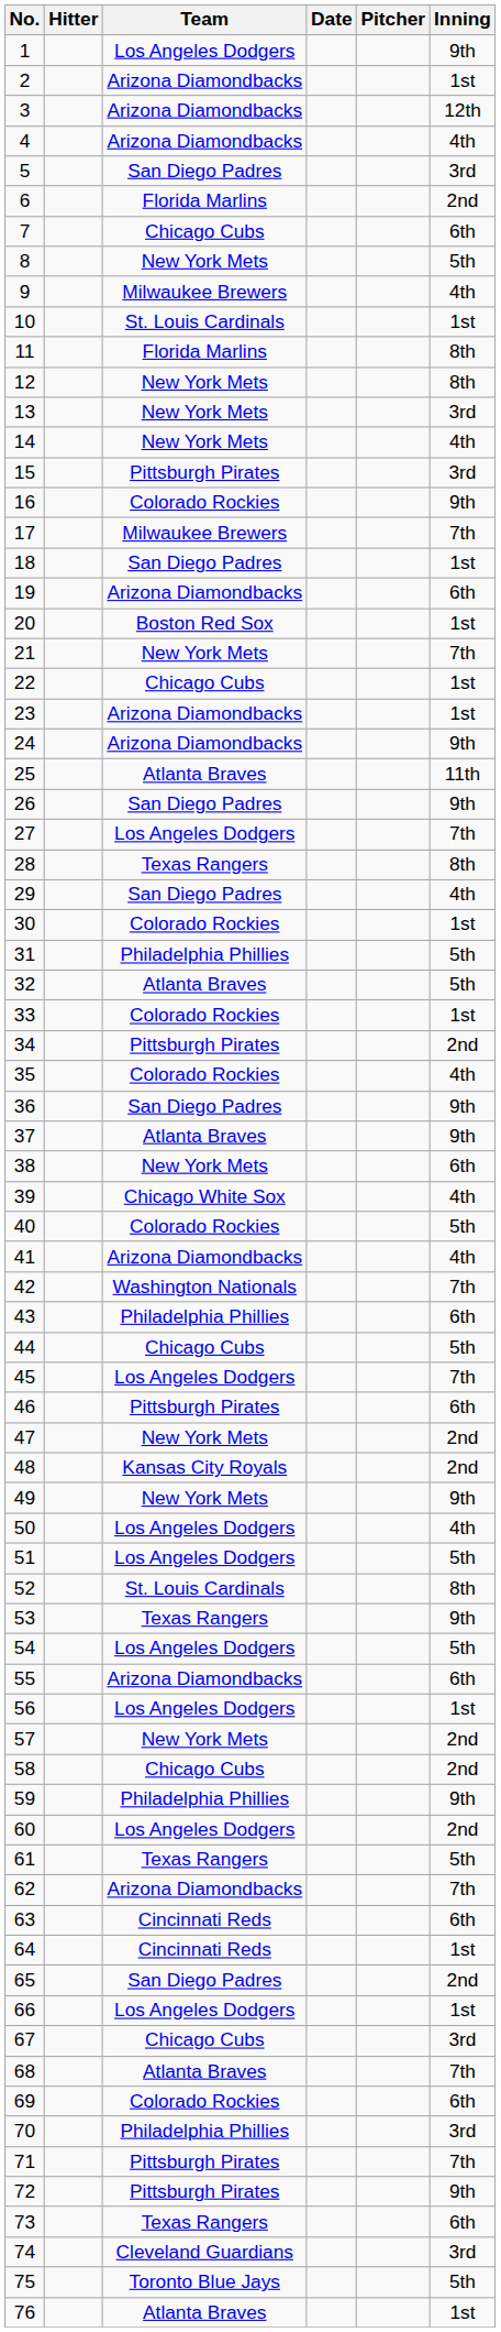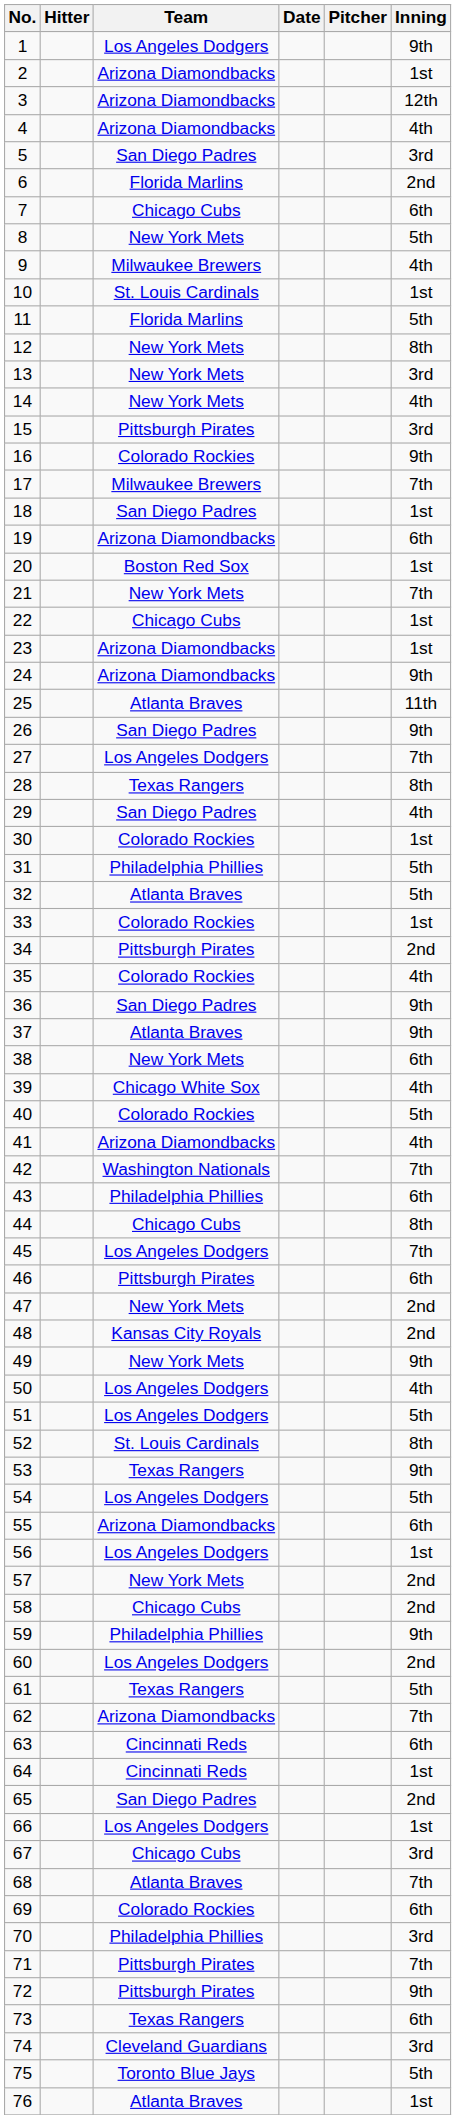 <table class="wikitable sortable" style="text-align:center">
 <tr>
 <th>No.</th>
 <th>Hitter</th>
 <th>Team</th>
 <th>Date</th>
 <th>Pitcher</th>
 <th>Inning</th>
 </tr>
 <tr>
 <td>1</td>
 <td></td>
 <td><a href='#'>Los Angeles Dodgers</a></td>
 <td></td>
 <td></td>
 <td>9th</td>
 </tr>
 <tr>
 <td>2</td>
 <td> </td>
 <td><a href='#'>Arizona Diamondbacks</a></td>
 <td></td>
 <td></td>
 <td>1st</td>
 </tr>
 <tr>
 <td>3</td>
 <td></td>
 <td><a href='#'>Arizona Diamondbacks</a></td>
 <td></td>
 <td></td>
 <td>12th</td>
 </tr>
 <tr>
 <td>4</td>
 <td> </td>
 <td><a href='#'>Arizona Diamondbacks</a></td>
 <td></td>
 <td></td>
 <td>4th</td>
 </tr>
 <tr>
 <td>5</td>
 <td></td>
 <td><a href='#'>San Diego Padres</a></td>
 <td></td>
 <td></td>
 <td>3rd</td>
 </tr>
 <tr>
 <td>6</td>
 <td></td>
 <td><a href='#'>Florida Marlins</a></td>
 <td></td>
 <td> </td>
 <td>2nd</td>
 </tr>
 <tr>
 <td>7</td>
 <td></td>
 <td><a href='#'>Chicago Cubs</a></td>
 <td></td>
 <td></td>
 <td>6th</td>
 </tr>
 <tr>
 <td>8</td>
 <td> </td>
 <td><a href='#'>New York Mets</a></td>
 <td></td>
 <td> </td>
 <td>5th</td>
 </tr>
 <tr>
 <td>9</td>
 <td></td>
 <td><a href='#'>Milwaukee Brewers</a></td>
 <td></td>
 <td> </td>
 <td>4th</td>
 </tr>
 <tr>
 <td>10</td>
 <td></td>
 <td><a href='#'>St. Louis Cardinals</a></td>
 <td></td>
 <td></td>
 <td>1st</td>
 </tr>
 <tr>
 <td>11</td>
 <td> </td>
 <td><a href='#'>Florida Marlins</a></td>
 <td></td>
 <td></td>
-<td>8th</td>
+<td>5th</td>
 </tr>
 <tr>
 <td>12</td>
 <td> </td>
 <td><a href='#'>New York Mets</a></td>
 <td></td>
 <td></td>
 <td>8th</td>
 </tr>
 <tr>
 <td>13</td>
 <td> </td>
 <td><a href='#'>New York Mets</a></td>
 <td></td>
 <td> </td>
 <td>3rd</td>
 </tr>
 <tr>
 <td>14</td>
 <td> </td>
 <td><a href='#'>New York Mets</a></td>
 <td></td>
 <td> </td>
 <td>4th</td>
 </tr>
 <tr>
 <td>15</td>
 <td> </td>
 <td><a href='#'>Pittsburgh Pirates</a></td>
 <td></td>
 <td> </td>
 <td>3rd</td>
 </tr>
 <tr>
 <td>16</td>
 <td></td>
 <td><a href='#'>Colorado Rockies</a></td>
 <td></td>
 <td></td>
 <td>9th</td>
 </tr>
 <tr>
 <td>17</td>
 <td></td>
 <td><a href='#'>Milwaukee Brewers</a></td>
 <td></td>
 <td></td>
 <td>7th</td>
 </tr>
 <tr>
 <td>18</td>
 <td></td>
 <td><a href='#'>San Diego Padres</a></td>
 <td></td>
 <td> </td>
 <td>1st</td>
 </tr>
 <tr>
 <td>19</td>
 <td></td>
 <td><a href='#'>Arizona Diamondbacks</a></td>
 <td></td>
 <td></td>
 <td>6th</td>
 </tr>
 <tr>
 <td>20</td>
 <td></td>
 <td><a href='#'>Boston Red Sox</a></td>
 <td></td>
 <td> </td>
 <td>1st</td>
 </tr>
 <tr>
 <td>21</td>
 <td></td>
 <td><a href='#'>New York Mets</a></td>
 <td></td>
 <td> </td>
 <td>7th</td>
 </tr>
 <tr>
 <td>22</td>
 <td></td>
 <td><a href='#'>Chicago Cubs</a></td>
 <td></td>
 <td> </td>
 <td>1st</td>
 </tr>
 <tr>
 <td>23</td>
 <td> </td>
 <td><a href='#'>Arizona Diamondbacks</a></td>
 <td></td>
 <td> </td>
 <td>1st</td>
 </tr>
 <tr>
 <td>24</td>
 <td> </td>
 <td><a href='#'>Arizona Diamondbacks</a></td>
 <td></td>
 <td></td>
 <td>9th</td>
 </tr>
 <tr>
 <td>25</td>
 <td></td>
 <td><a href='#'>Atlanta Braves</a></td>
 <td></td>
 <td></td>
 <td>11th</td>
 </tr>
 <tr>
 <td>26</td>
 <td></td>
 <td><a href='#'>San Diego Padres</a></td>
 <td></td>
 <td></td>
 <td>9th</td>
 </tr>
 <tr>
 <td>27</td>
 <td></td>
 <td><a href='#'>Los Angeles Dodgers</a></td>
 <td></td>
 <td> </td>
 <td>7th</td>
 </tr>
 <tr>
 <td>28</td>
 <td></td>
 <td><a href='#'>Texas Rangers</a></td>
 <td></td>
 <td> </td>
 <td>8th</td>
 </tr>
 <tr>
 <td>29</td>
 <td></td>
 <td><a href='#'>San Diego Padres</a></td>
 <td></td>
 <td> </td>
 <td>4th</td>
 </tr>
 <tr>
 <td>30</td>
 <td> </td>
 <td><a href='#'>Colorado Rockies</a></td>
 <td></td>
 <td> </td>
 <td>1st</td>
 </tr>
 <tr>
 <td>31</td>
 <td></td>
 <td><a href='#'>Philadelphia Phillies</a></td>
 <td></td>
 <td> </td>
 <td>5th</td>
 </tr>
 <tr>
 <td>32</td>
 <td></td>
 <td><a href='#'>Atlanta Braves</a></td>
 <td></td>
 <td> </td>
 <td>5th</td>
 </tr>
 <tr>
 <td>33</td>
 <td> </td>
 <td><a href='#'>Colorado Rockies</a></td>
 <td></td>
 <td></td>
 <td>1st</td>
 </tr>
 <tr>
 <td>34</td>
 <td></td>
 <td><a href='#'>Pittsburgh Pirates</a></td>
 <td></td>
 <td> </td>
 <td>2nd</td>
 </tr>
 <tr>
 <td>35</td>
 <td> </td>
 <td><a href='#'>Colorado Rockies</a></td>
 <td></td>
 <td> </td>
 <td>4th</td>
 </tr>
 <tr>
 <td>36</td>
 <td></td>
 <td><a href='#'>San Diego Padres</a></td>
 <td></td>
 <td> </td>
 <td>9th</td>
 </tr>
 <tr>
 <td>37</td>
 <td></td>
 <td><a href='#'>Atlanta Braves</a></td>
 <td></td>
 <td></td>
 <td>9th</td>
 </tr>
 <tr>
 <td>38</td>
 <td> </td>
 <td><a href='#'>New York Mets</a></td>
 <td></td>
 <td> </td>
 <td>6th</td>
 </tr>
 <tr>
 <td>39</td>
 <td></td>
 <td><a href='#'>Chicago White Sox</a></td>
 <td></td>
 <td></td>
 <td>4th</td>
 </tr>
 <tr>
 <td>40</td>
 <td></td>
 <td><a href='#'>Colorado Rockies</a></td>
 <td></td>
 <td> </td>
 <td>5th</td>
 </tr>
 <tr>
 <td>41</td>
 <td></td>
 <td><a href='#'>Arizona Diamondbacks</a></td>
 <td></td>
 <td></td>
 <td>4th</td>
 </tr>
 <tr>
 <td>42</td>
 <td> </td>
 <td><a href='#'>Washington Nationals</a></td>
 <td></td>
 <td> </td>
 <td>7th</td>
 </tr>
 <tr>
 <td>43</td>
 <td></td>
 <td><a href='#'>Philadelphia Phillies</a></td>
 <td></td>
 <td> </td>
 <td>6th</td>
 </tr>
 <tr>
 <td>44</td>
 <td></td>
 <td><a href='#'>Chicago Cubs</a></td>
 <td></td>
 <td></td>
-<td>5th</td>
+<td>8th</td>
 </tr>
 <tr>
 <td>45</td>
 <td> </td>
 <td><a href='#'>Los Angeles Dodgers</a></td>
 <td></td>
 <td> </td>
 <td>7th</td>
 </tr>
 <tr>
 <td>46</td>
 <td></td>
 <td><a href='#'>Pittsburgh Pirates</a></td>
 <td></td>
 <td> </td>
 <td>6th</td>
 </tr>
 <tr>
 <td>47</td>
 <td> </td>
 <td><a href='#'>New York Mets</a></td>
 <td></td>
 <td> </td>
 <td>2nd</td>
 </tr>
 <tr>
 <td>48</td>
 <td> </td>
 <td><a href='#'>Kansas City Royals</a></td>
 <td></td>
 <td> </td>
 <td>2nd</td>
 </tr>
 <tr>
 <td>49</td>
 <td> </td>
 <td><a href='#'>New York Mets</a></td>
 <td></td>
 <td> </td>
 <td>9th</td>
 </tr>
 <tr>
 <td>50</td>
 <td></td>
 <td><a href='#'>Los Angeles Dodgers</a></td>
 <td></td>
 <td> </td>
 <td>4th</td>
 </tr>
 <tr>
 <td>51</td>
 <td></td>
 <td><a href='#'>Los Angeles Dodgers</a></td>
 <td></td>
 <td> </td>
 <td>5th</td>
 </tr>
 <tr>
 <td>52</td>
 <td></td>
 <td><a href='#'>St. Louis Cardinals</a></td>
 <td></td>
 <td></td>
 <td>8th</td>
 </tr>
 <tr>
 <td>53</td>
 <td></td>
 <td><a href='#'>Texas Rangers</a></td>
 <td></td>
 <td></td>
 <td>9th</td>
 </tr>
 <tr>
 <td>54</td>
 <td> </td>
 <td><a href='#'>Los Angeles Dodgers</a></td>
 <td></td>
 <td></td>
 <td>5th</td>
 </tr>
 <tr>
 <td>55</td>
 <td></td>
 <td><a href='#'>Arizona Diamondbacks</a></td>
 <td></td>
 <td></td>
 <td>6th</td>
 </tr>
 <tr>
 <td>56</td>
 <td> </td>
 <td><a href='#'>Los Angeles Dodgers</a></td>
 <td></td>
 <td> </td>
 <td>1st</td>
 </tr>
 <tr>
 <td>57</td>
 <td></td>
 <td><a href='#'>New York Mets</a></td>
 <td></td>
 <td></td>
 <td>2nd</td>
 </tr>
 <tr>
 <td>58</td>
 <td></td>
 <td><a href='#'>Chicago Cubs</a></td>
 <td></td>
 <td></td>
 <td>2nd</td>
 </tr>
 <tr>
 <td>59</td>
 <td> </td>
 <td><a href='#'>Philadelphia Phillies</a></td>
 <td></td>
 <td></td>
 <td>9th</td>
 </tr>
 <tr>
 <td>60</td>
 <td> </td>
 <td><a href='#'>Los Angeles Dodgers</a></td>
 <td></td>
 <td> </td>
 <td>2nd</td>
 </tr>
 <tr>
 <td>61</td>
 <td></td>
 <td><a href='#'>Texas Rangers</a></td>
 <td></td>
 <td></td>
 <td>5th</td>
 </tr>
 <tr>
 <td>62</td>
 <td></td>
 <td><a href='#'>Arizona Diamondbacks</a></td>
 <td></td>
 <td></td>
 <td>7th</td>
 </tr>
 <tr>
 <td>63</td>
 <td></td>
 <td><a href='#'>Cincinnati Reds</a></td>
 <td></td>
 <td></td>
 <td>6th</td>
 </tr>
 <tr>
 <td>64</td>
 <td> </td>
 <td><a href='#'>Cincinnati Reds</a></td>
 <td></td>
 <td></td>
 <td>1st</td>
 </tr>
 <tr>
 <td>65</td>
 <td></td>
 <td><a href='#'>San Diego Padres</a></td>
 <td></td>
 <td> </td>
 <td>2nd</td>
 </tr>
 <tr>
 <td>66</td>
 <td> </td>
 <td><a href='#'>Los Angeles Dodgers</a></td>
 <td></td>
 <td></td>
 <td>1st</td>
 </tr>
 <tr>
 <td>67</td>
 <td> </td>
 <td><a href='#'>Chicago Cubs</a></td>
 <td></td>
 <td> </td>
 <td>3rd</td>
 </tr>
 <tr>
 <td>68</td>
 <td></td>
 <td><a href='#'>Atlanta Braves</a></td>
 <td></td>
 <td></td>
 <td>7th</td>
 </tr>
 <tr>
 <td>69</td>
 <td></td>
 <td><a href='#'>Colorado Rockies</a></td>
 <td></td>
 <td></td>
 <td>6th</td>
 </tr>
 <tr>
 <td>70</td>
 <td></td>
 <td><a href='#'>Philadelphia Phillies</a></td>
 <td></td>
 <td></td>
 <td>3rd</td>
 </tr>
 <tr>
 <td>71</td>
 <td> </td>
 <td><a href='#'>Pittsburgh Pirates</a></td>
 <td></td>
 <td> </td>
 <td>7th</td>
 </tr>
 <tr>
 <td>72</td>
 <td> </td>
 <td><a href='#'>Pittsburgh Pirates</a></td>
 <td></td>
 <td></td>
 <td>9th</td>
 </tr>
 <tr>
 <td>73</td>
 <td></td>
 <td><a href='#'>Texas Rangers</a></td>
 <td></td>
 <td></td>
 <td>6th</td>
 </tr>
 <tr>
 <td>74</td>
 <td></td>
 <td><a href='#'>Cleveland Guardians</a></td>
 <td></td>
 <td></td>
 <td>3rd</td>
 </tr>
 <tr>
 <td>75</td>
 <td></td>
 <td><a href='#'>Toronto Blue Jays</a></td>
 <td></td>
 <td></td>
 <td>5th</td>
 </tr>
 <tr>
 <td>76</td>
 <td></td>
 <td><a href='#'>Atlanta Braves</a></td>
 <td></td>
 <td></td>
 <td>1st</td>
 </tr>
 </table>
